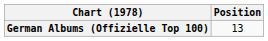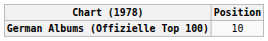 <table class="wikitable plainrowheaders" style="text-align:center">
 <tr>
 <th scope="col">Chart (1978)</th>
 <th scope="col">Position</th>
 </tr>
 <tr>
 <th scope="row">German Albums (Offizielle Top 100)</th>
-<td>13</td>
+<td>10</td>
 </tr>
 </table>
